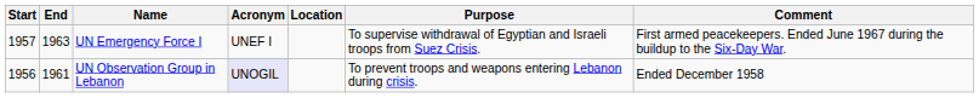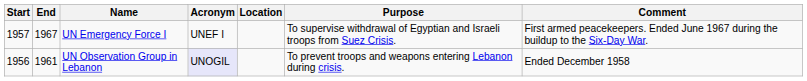 <table class="wikitable">
 <tr>
 <th>Start</th>
 <th>End</th>
 <th>Name</th>
 <th>Acronym</th>
 <th>Location</th>
 <th>Purpose</th>
 <th>Comment</th>
 </tr>
 <tr>
 <td>1957</td>
-<td>1963</td>
+<td>1967</td>
 <td><a href='#'>UN Emergency Force I</a></td>
 <td>UNEF I</td>
 <td></td>
 <td>To supervise withdrawal of Egyptian and Israeli troops from <a href='#'>Suez Crisis</a>.</td>
 <td>First armed peacekeepers. Ended June 1967 during the buildup to the <a href='#'>Six-Day War</a>.</td>
 </tr>
 <tr>
 <td>1956</td>
 <td>1961</td>
 <td><a href='#'>UN Observation Group in Lebanon</a></td>
 <td style="background: lavender;">UNOGIL</td>
 <td></td>
 <td>To prevent troops and weapons entering <a href='#'>Lebanon</a> during <a href='#'>crisis</a>.</td>
 <td>Ended December 1958</td>
 </tr>
 </table>
